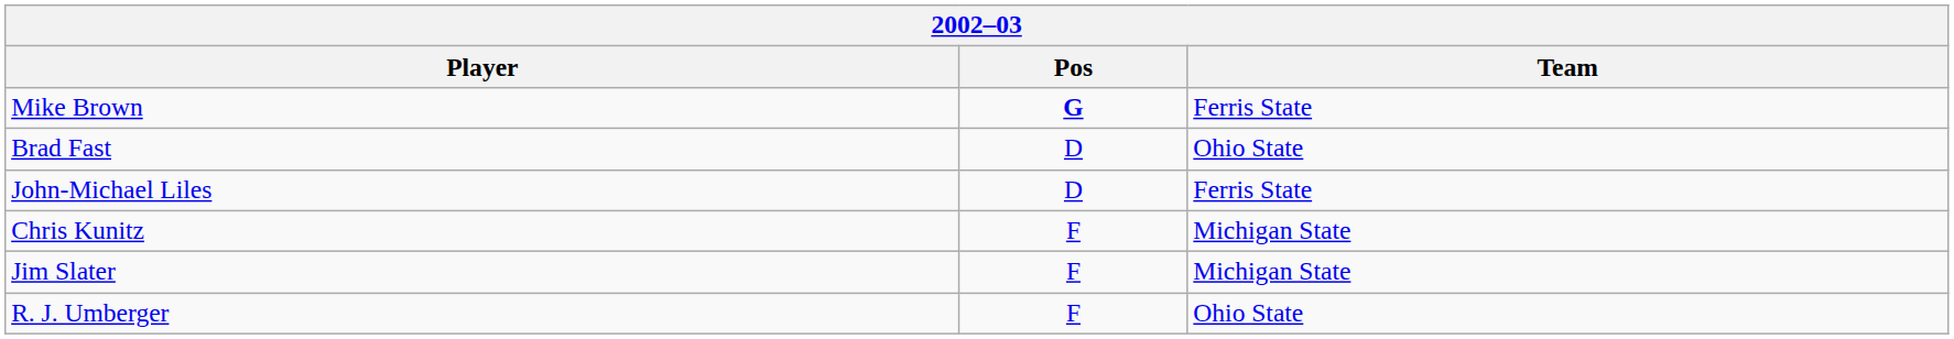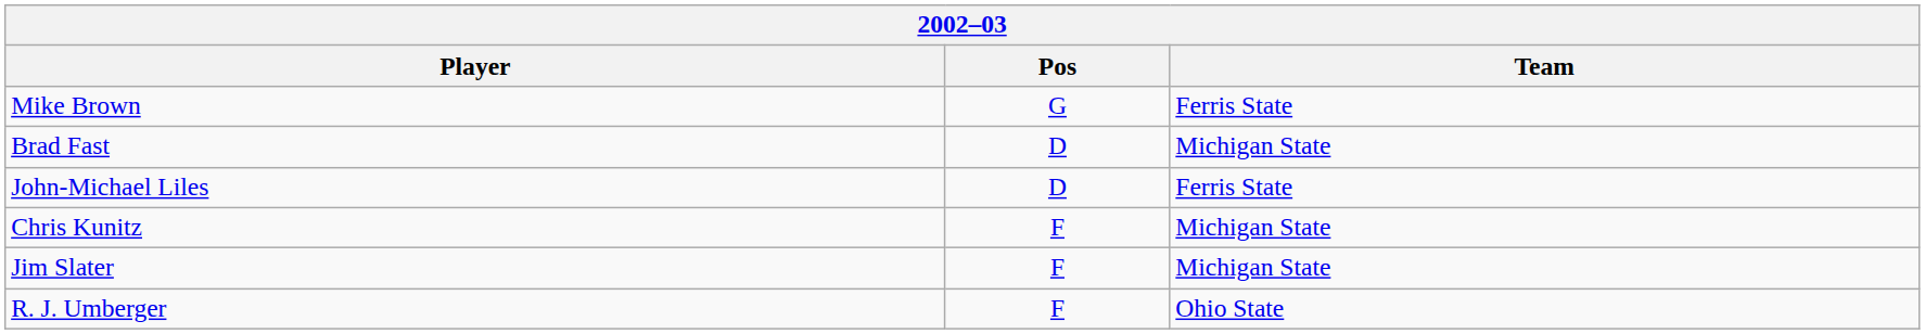 <table class="wikitable" width=95%>
 <tr>
 <th colspan=3><a href='#'>2002–03</a></th>
 </tr>
 <tr>
 <th>Player</th>
 <th>Pos</th>
 <th>Team</th>
 </tr>
 <tr>
 <td><a href='#'>Mike Brown</a></td>
-<td style="text-align:center;"><strong><a href='#'>G</a></strong></td>
+<td style="text-align:center;"><a href='#'>G</a></td>
 <td><a href='#'>Ferris State</a></td>
 </tr>
 <tr>
 <td><a href='#'>Brad Fast</a></td>
 <td style="text-align:center;"><a href='#'>D</a></td>
-<td><a href='#'>Ohio State</a></td>
+<td><a href='#'>Michigan State</a></td>
 </tr>
 <tr>
 <td><a href='#'>John-Michael Liles</a></td>
 <td style="text-align:center;"><a href='#'>D</a></td>
 <td><a href='#'>Ferris State</a></td>
 </tr>
 <tr>
 <td><a href='#'>Chris Kunitz</a></td>
 <td style="text-align:center;"><a href='#'>F</a></td>
 <td><a href='#'>Michigan State</a></td>
 </tr>
 <tr>
 <td><a href='#'>Jim Slater</a></td>
 <td style="text-align:center;"><a href='#'>F</a></td>
 <td><a href='#'>Michigan State</a></td>
 </tr>
 <tr>
 <td><a href='#'>R. J. Umberger</a></td>
 <td style="text-align:center;"><a href='#'>F</a></td>
 <td><a href='#'>Ohio State</a></td>
 </tr>
 </table>
